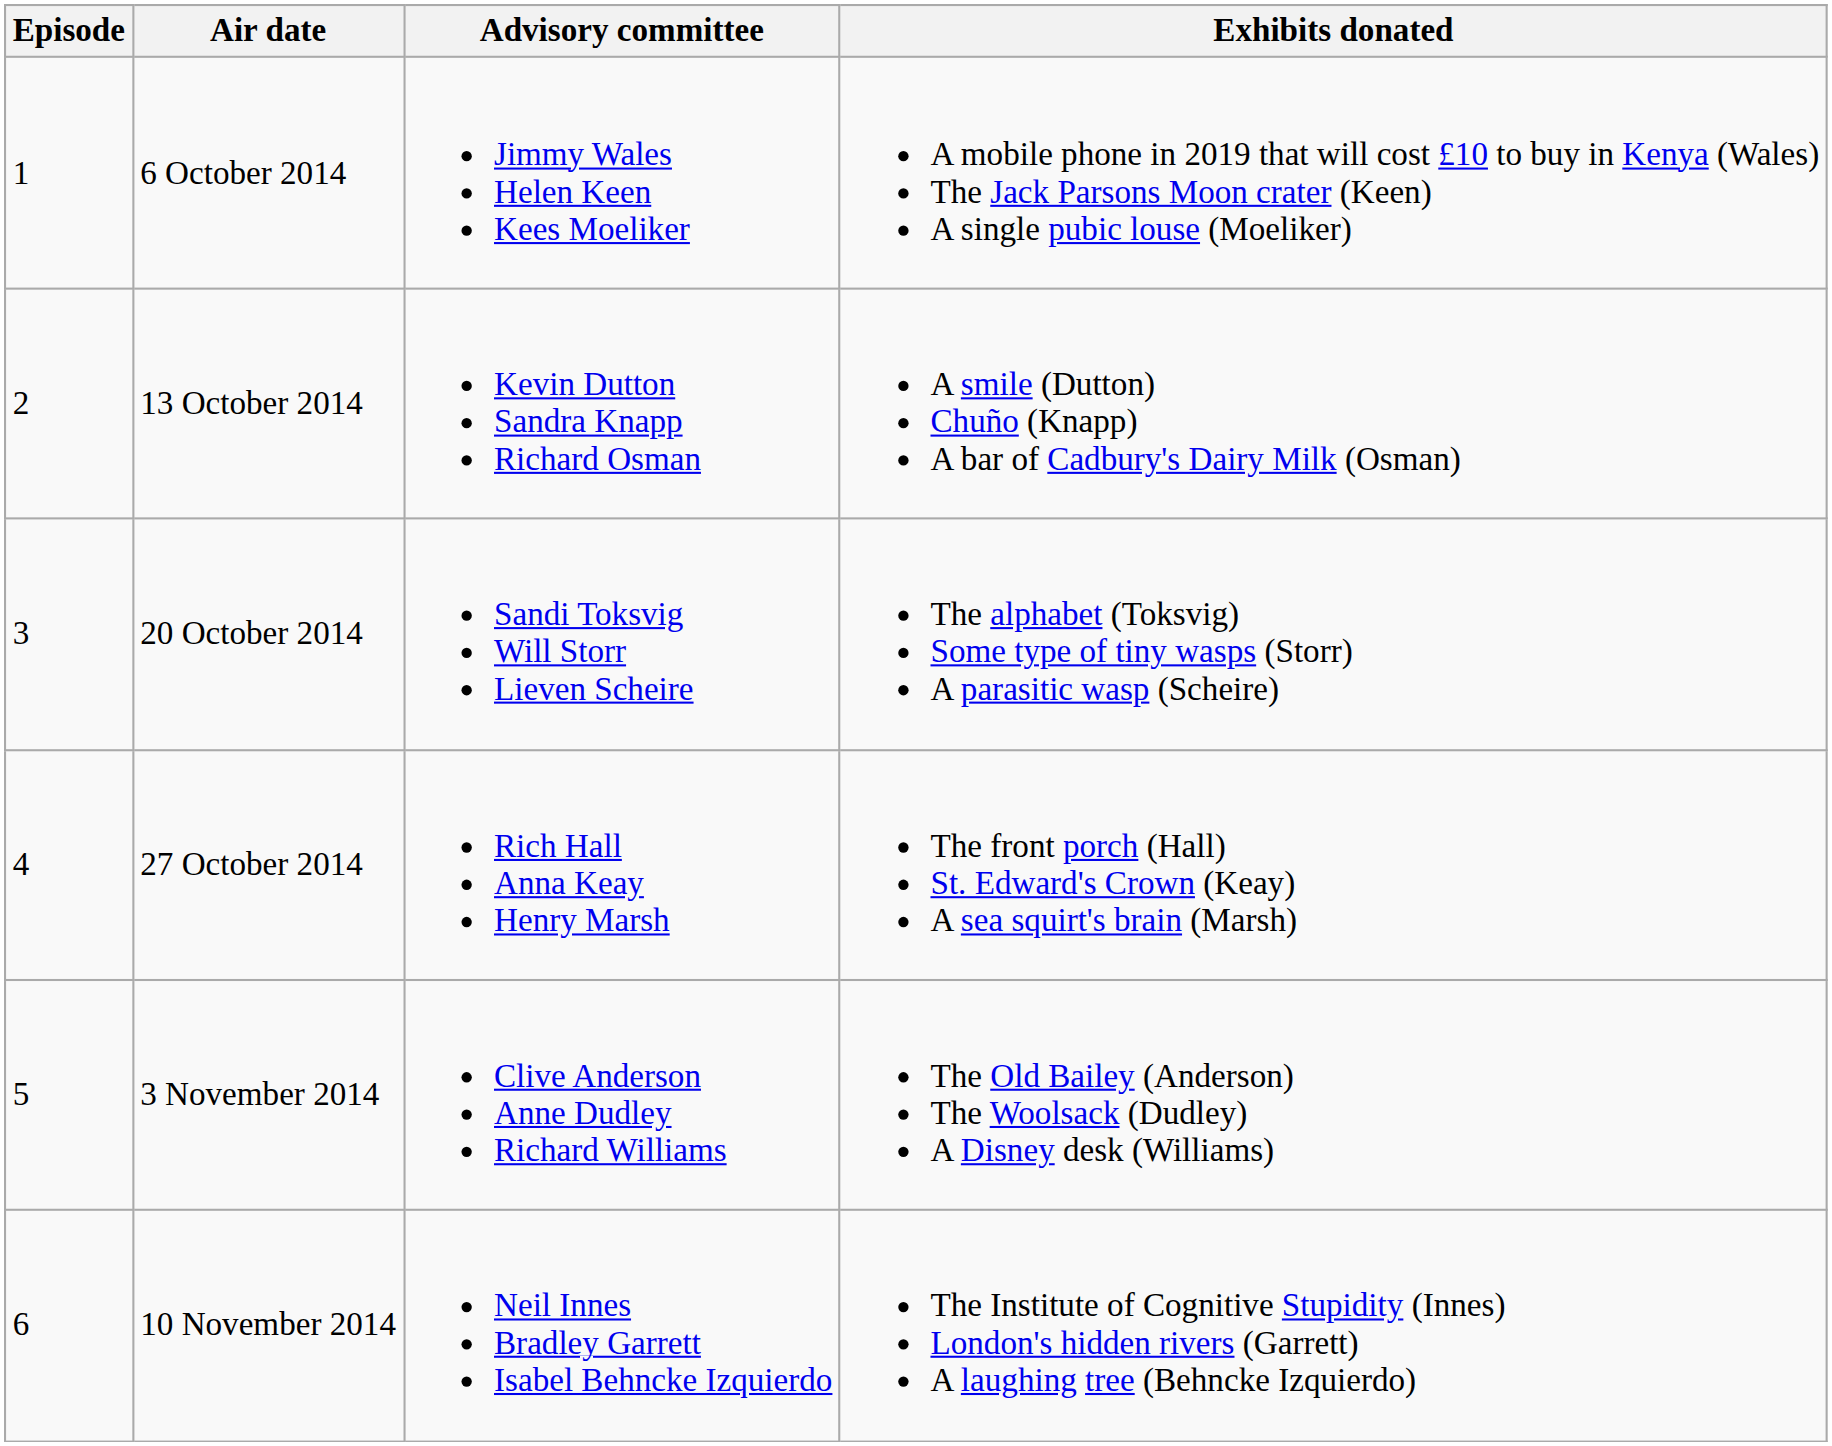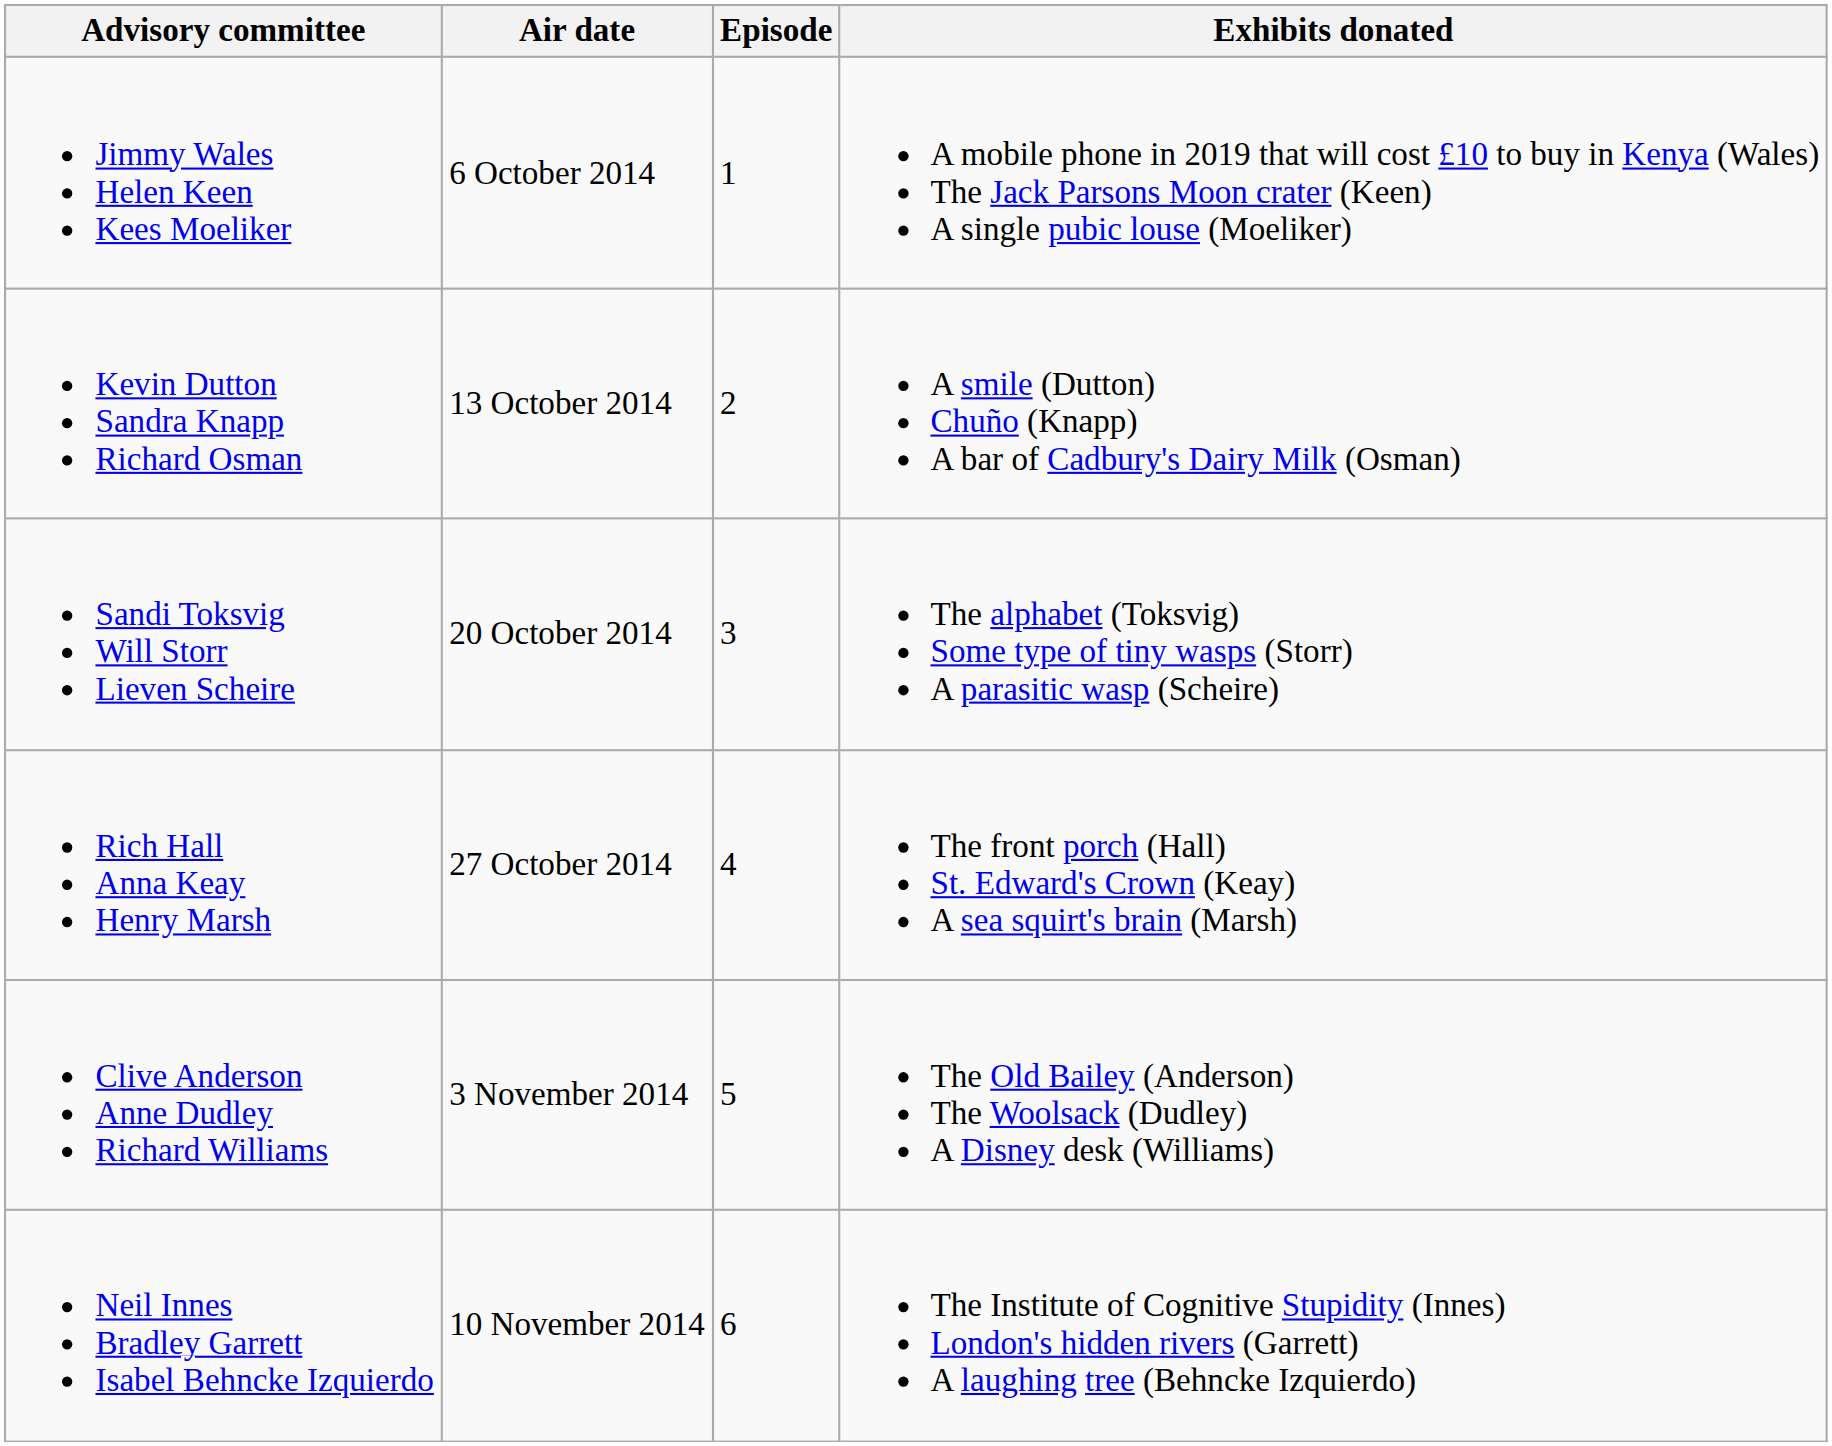 <table class="wikitable">
 <tr>
+<th>Advisory committee</th>
+<th>Air date</th>
 <th>Episode</th>
-<th>Air date</th>
-<th>Advisory committee</th>
 <th>Exhibits donated</th>
 </tr>
 <tr>
+<td><br><ul><li><a href='#'>Jimmy Wales</a></li><li><a href='#'>Helen Keen</a></li><li><a href='#'>Kees Moeliker</a></li></ul></td>
+<td>6 October 2014</td>
 <td>1</td>
-<td>6 October 2014</td>
-<td><br><ul><li><a href='#'>Jimmy Wales</a></li><li><a href='#'>Helen Keen</a></li><li><a href='#'>Kees Moeliker</a></li></ul></td>
 <td><br><ul><li>A mobile phone in 2019 that will cost <a href='#'>£10</a> to buy in <a href='#'>Kenya</a> (Wales)</li><li>The <a href='#'>Jack Parsons Moon crater</a> (Keen)</li><li>A single <a href='#'>pubic louse</a> (Moeliker)</li></ul></td>
 </tr>
 <tr>
+<td><br><ul><li><a href='#'>Kevin Dutton</a></li><li><a href='#'>Sandra Knapp</a></li><li><a href='#'>Richard Osman</a></li></ul></td>
+<td>13 October 2014</td>
 <td>2</td>
-<td>13 October 2014</td>
-<td><br><ul><li><a href='#'>Kevin Dutton</a></li><li><a href='#'>Sandra Knapp</a></li><li><a href='#'>Richard Osman</a></li></ul></td>
 <td><br><ul><li>A <a href='#'>smile</a> (Dutton)</li><li><a href='#'>Chuño</a> (Knapp)</li><li>A bar of <a href='#'>Cadbury's Dairy Milk</a> (Osman)</li></ul></td>
 </tr>
 <tr>
+<td><br><ul><li><a href='#'>Sandi Toksvig</a></li><li><a href='#'>Will Storr</a></li><li><a href='#'>Lieven Scheire</a></li></ul></td>
+<td>20 October 2014</td>
 <td>3</td>
-<td>20 October 2014</td>
-<td><br><ul><li><a href='#'>Sandi Toksvig</a></li><li><a href='#'>Will Storr</a></li><li><a href='#'>Lieven Scheire</a></li></ul></td>
 <td><br><ul><li>The <a href='#'>alphabet</a> (Toksvig)</li><li><a href='#'>Some type of tiny wasps</a> (Storr)</li><li>A <a href='#'>parasitic wasp</a> (Scheire)</li></ul></td>
 </tr>
 <tr>
+<td><br><ul><li><a href='#'>Rich Hall</a></li><li><a href='#'>Anna Keay</a></li><li><a href='#'>Henry Marsh</a></li></ul></td>
+<td>27 October 2014</td>
 <td>4</td>
-<td>27 October 2014</td>
-<td><br><ul><li><a href='#'>Rich Hall</a></li><li><a href='#'>Anna Keay</a></li><li><a href='#'>Henry Marsh</a></li></ul></td>
 <td><br><ul><li>The front <a href='#'>porch</a> (Hall)</li><li><a href='#'>St. Edward's Crown</a> (Keay)</li><li>A <a href='#'>sea squirt's brain</a> (Marsh)</li></ul></td>
 </tr>
 <tr>
+<td><br><ul><li><a href='#'>Clive Anderson</a></li><li><a href='#'>Anne Dudley</a></li><li><a href='#'>Richard Williams</a></li></ul></td>
+<td>3 November 2014</td>
 <td>5</td>
-<td>3 November 2014</td>
-<td><br><ul><li><a href='#'>Clive Anderson</a></li><li><a href='#'>Anne Dudley</a></li><li><a href='#'>Richard Williams</a></li></ul></td>
 <td><br><ul><li>The <a href='#'>Old Bailey</a> (Anderson)</li><li>The <a href='#'>Woolsack</a> (Dudley)</li><li>A <a href='#'>Disney</a> desk (Williams)</li></ul></td>
 </tr>
 <tr>
+<td><br><ul><li><a href='#'>Neil Innes</a></li><li><a href='#'>Bradley Garrett</a></li><li><a href='#'>Isabel Behncke Izquierdo</a></li></ul></td>
+<td>10 November 2014</td>
 <td>6</td>
-<td>10 November 2014</td>
-<td><br><ul><li><a href='#'>Neil Innes</a></li><li><a href='#'>Bradley Garrett</a></li><li><a href='#'>Isabel Behncke Izquierdo</a></li></ul></td>
 <td><br><ul><li>The Institute of Cognitive <a href='#'>Stupidity</a> (Innes)</li><li><a href='#'>London's hidden rivers</a> (Garrett)</li><li>A <a href='#'>laughing</a> <a href='#'>tree</a> (Behncke Izquierdo)</li></ul></td>
 </tr>
 </table>
